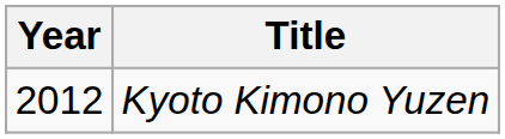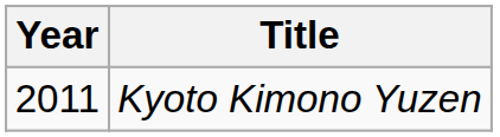 <table class="wikitable">
 <tr>
 <th>Year</th>
 <th>Title</th>
 </tr>
 <tr>
-<td>2012</td>
+<td>2011</td>
 <td><em>Kyoto Kimono Yuzen</em></td>
 </tr>
 </table>
